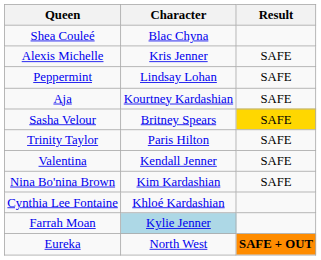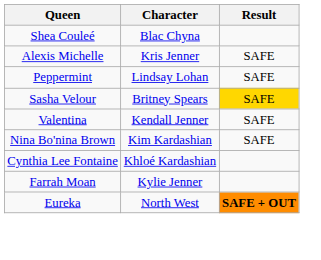 <table class="wikitable" style="text-align:center;font-size:96%">
 <tr>
 <th>Queen</th>
 <th>Character</th>
 <th>Result</th>
 </tr>
 <tr>
 <td><a href='#'>Shea Couleé</a></td>
 <td><a href='#'>Blac Chyna</a></td>
 <td></td>
 </tr>
 <tr>
 <td><a href='#'>Alexis Michelle</a></td>
 <td><a href='#'>Kris Jenner</a></td>
 <td>SAFE</td>
 </tr>
 <tr>
 <td><a href='#'>Peppermint</a></td>
 <td><a href='#'>Lindsay Lohan</a></td>
 <td>SAFE</td>
 </tr>
 <tr>
-<td><a href='#'>Aja</a></td>
-<td><a href='#'>Kourtney Kardashian</a></td>
-<td>SAFE</td>
-</tr>
-<tr>
 <td><a href='#'>Sasha Velour</a></td>
 <td><a href='#'>Britney Spears</a></td>
 <td style="background: gold;">SAFE</td>
-</tr>
-<tr>
-<td><a href='#'>Trinity Taylor</a></td>
-<td><a href='#'>Paris Hilton</a></td>
-<td>SAFE</td>
 </tr>
 <tr>
 <td><a href='#'>Valentina</a></td>
 <td><a href='#'>Kendall Jenner</a></td>
 <td>SAFE</td>
 </tr>
 <tr>
 <td><a href='#'>Nina Bo'nina Brown</a></td>
 <td><a href='#'>Kim Kardashian</a></td>
 <td>SAFE</td>
 </tr>
 <tr>
 <td><a href='#'>Cynthia Lee Fontaine</a></td>
 <td><a href='#'>Khloé Kardashian</a></td>
 <td></td>
 </tr>
 <tr>
 <td><a href='#'>Farrah Moan</a></td>
-<td style="background: lightblue;"><a href='#'>Kylie Jenner</a></td>
+<td><a href='#'>Kylie Jenner</a></td>
 <td></td>
 </tr>
 <tr>
 <td><a href='#'>Eureka</a></td>
 <td><a href='#'>North West</a></td>
 <td style="background:#ff8c00;"><strong>SAFE + OUT</strong></td>
 </tr>
 </table>
